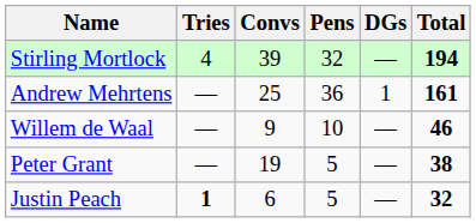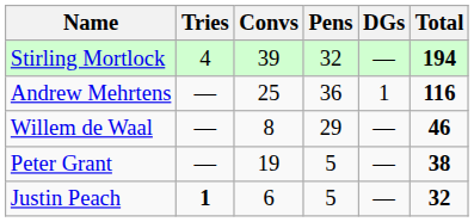 <table class="wikitable" style="text-align:center">
 <tr>
 <th>Name</th>
 <th>Tries</th>
 <th>Convs</th>
 <th>Pens</th>
 <th>DGs</th>
 <th>Total</th>
 </tr>
 <tr bgcolor="#d0ffd0">
 <td align="left"><a href='#'>Stirling Mortlock</a></td>
 <td>4</td>
 <td>39</td>
 <td>32</td>
 <td>—</td>
 <td><strong>194</strong></td>
 </tr>
 <tr>
 <td align="left"><a href='#'>Andrew Mehrtens</a></td>
 <td>—</td>
 <td>25</td>
 <td>36</td>
 <td>1</td>
-<td><strong>161</strong></td>
+<td><strong>116</strong></td>
 </tr>
 <tr>
 <td align="left"><a href='#'>Willem de Waal</a></td>
 <td>—</td>
-<td>9</td>
-<td>10</td>
+<td>8</td>
+<td>29</td>
 <td>—</td>
 <td><strong>46</strong></td>
 </tr>
 <tr>
 <td align="left"><a href='#'>Peter Grant</a></td>
 <td>—</td>
 <td>19</td>
 <td>5</td>
 <td>—</td>
 <td><strong>38</strong></td>
 </tr>
 <tr>
 <td align="left"><a href='#'>Justin Peach</a></td>
 <td><strong>1</strong></td>
 <td>6</td>
 <td>5</td>
 <td>—</td>
 <td><strong>32</strong></td>
 </tr>
 </table>
